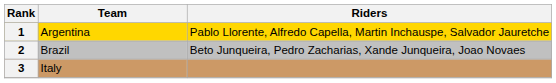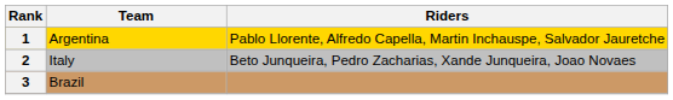 <table class="wikitable">
 <tr>
 <th>Rank</th>
 <th width=200px>Team </th>
 <th>Riders</th>
 </tr>
 <tr bgcolor=gold>
 <th>1</th>
 <td> Argentina</td>
 <td>Pablo Llorente, Alfredo Capella, Martin Inchauspe, Salvador Jauretche</td>
 </tr>
 <tr bgcolor=silver>
 <th>2</th>
-<td> Brazil</td>
+<td> Italy</td>
 <td>Beto Junqueira, Pedro Zacharias, Xande Junqueira, Joao Novaes</td>
 </tr>
 <tr bgcolor=cc9966>
 <th>3</th>
-<td> Italy</td>
+<td> Brazil</td>
 <td></td>
 </tr>
 <tr>
 </tr>
 </table>
